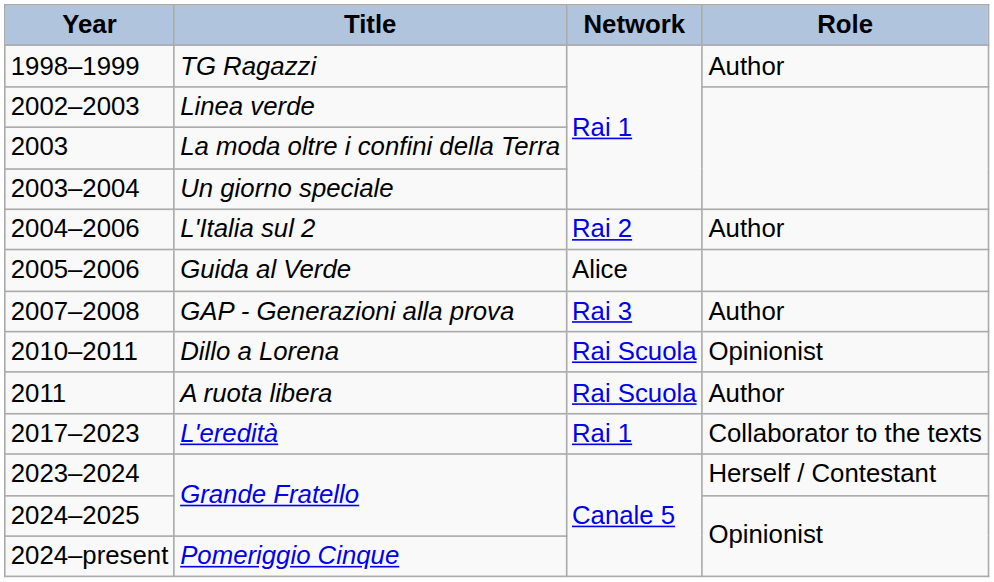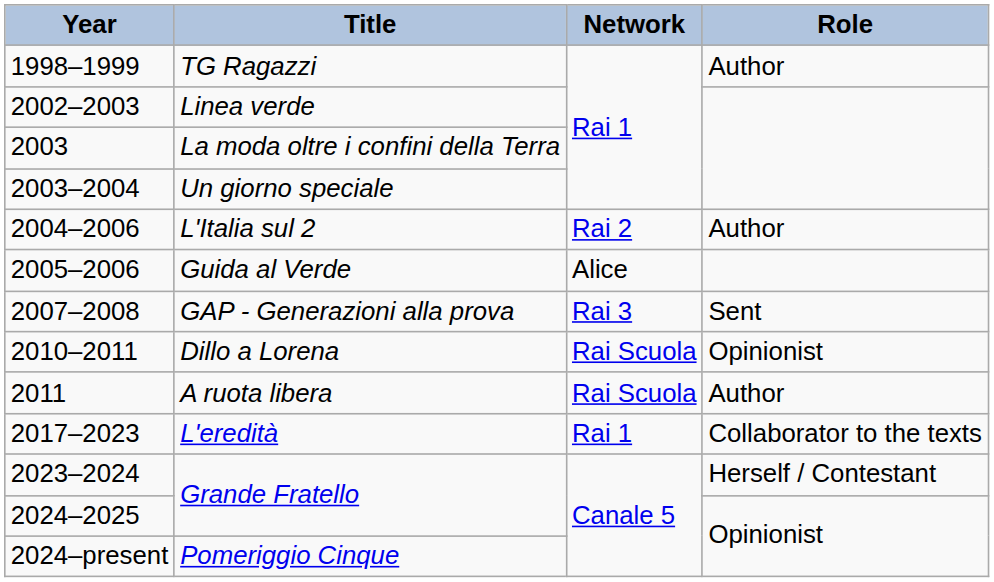 <table class="wikitable">
 <tr>
 <th style="background:#B0C4DE;">Year</th>
 <th style="background:#B0C4DE;">Title</th>
 <th style="background:#B0C4DE;">Network</th>
 <th style="background:#B0C4DE;">Role</th>
 </tr>
 <tr>
 <td>1998–1999</td>
 <td><em>TG Ragazzi</em></td>
 <td rowspan="4"><a href='#'>Rai 1</a></td>
 <td>Author</td>
 </tr>
 <tr>
 <td>2002–2003</td>
 <td><em>Linea verde</em></td>
 <td rowspan="3"></td>
 </tr>
 <tr>
 <td>2003</td>
 <td><em>La moda oltre i confini della Terra</em></td>
 </tr>
 <tr>
 <td>2003–2004</td>
 <td><em>Un giorno speciale</em></td>
 </tr>
 <tr>
 <td>2004–2006</td>
 <td><em>L'Italia sul 2</em></td>
 <td><a href='#'>Rai 2</a></td>
 <td>Author</td>
 </tr>
 <tr>
 <td>2005–2006</td>
 <td><em>Guida al Verde</em></td>
 <td>Alice</td>
 <td></td>
 </tr>
 <tr>
 <td>2007–2008</td>
 <td><em>GAP - Generazioni alla prova</em></td>
 <td><a href='#'>Rai 3</a></td>
-<td>Author</td>
+<td>Sent</td>
 </tr>
 <tr>
 <td>2010–2011</td>
 <td><em>Dillo a Lorena</em></td>
 <td><a href='#'>Rai Scuola</a></td>
 <td>Opinionist</td>
 </tr>
 <tr>
 <td>2011</td>
 <td><em>A ruota libera</em></td>
 <td><a href='#'>Rai Scuola</a></td>
 <td>Author</td>
 </tr>
 <tr>
 <td>2017–2023</td>
 <td><em><a href='#'>L'eredità</a></em></td>
 <td><a href='#'>Rai 1</a></td>
 <td>Collaborator to the texts</td>
 </tr>
 <tr>
 <td>2023–2024</td>
 <td rowspan="2"><em><a href='#'>Grande Fratello</a></em></td>
 <td rowspan="3"><a href='#'>Canale 5</a></td>
 <td>Herself / Contestant</td>
 </tr>
 <tr>
 <td>2024–2025</td>
 <td rowspan="2">Opinionist</td>
 </tr>
 <tr>
 <td>2024–present</td>
 <td><em><a href='#'>Pomeriggio Cinque</a></em></td>
 </tr>
 </table>
